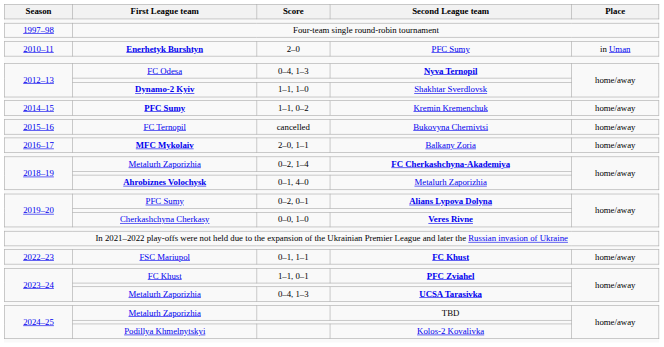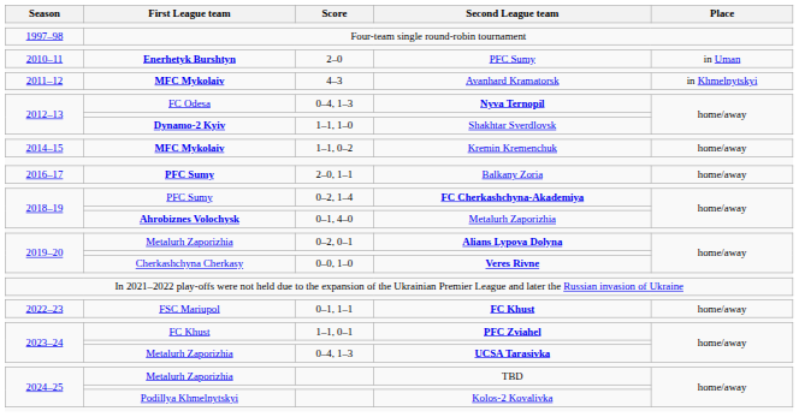 <table class="wikitable" width=85% align=center style="border:2px black; font-size:90%;">
 <tr>
 <th>Season</th>
 <th>First League team</th>
 <th>Score</th>
 <th>Second League team</th>
 <th>Place</th>
 </tr>
 <tr>
 <td colspan=5 style="border:1px black;"></td>
 </tr>
 <tr>
 <td align=center><a href='#'>1997–98</a></td>
 <td align=center colspan=4>Four-team single round-robin tournament</td>
 </tr>
 <tr>
 <td colspan=5 style="border:1px black;"></td>
 </tr>
 <tr>
 <td align=center><a href='#'>2010–11</a></td>
 <td align=center><strong><a href='#'>Enerhetyk Burshtyn</a></strong></td>
 <td align=center>2–0</td>
 <td align=center><a href='#'>PFC Sumy</a></td>
 <td align=center>in <a href='#'>Uman</a></td>
 </tr>
 <tr>
 <td colspan=5 style="border:1px black;"></td>
 </tr>
 <tr>
+<td align=center><a href='#'>2011–12</a></td>
+<td align=center><strong><a href='#'>MFC Mykolaiv</a></strong></td>
+<td align=center>4–3</td>
+<td align=center><a href='#'>Avanhard Kramatorsk</a></td>
+<td align=center>in <a href='#'>Khmelnytskyi</a></td>
+</tr>
+<tr>
 <td colspan=5 style="border:1px black;"></td>
 </tr>
 <tr>
 <td rowspan=3 align=center><a href='#'>2012–13</a></td>
 <td align=center><a href='#'>FC Odesa</a></td>
 <td align=center>0–4, 1–3</td>
 <td align=center><strong><a href='#'>Nyva Ternopil</a></strong></td>
 <td rowspan=3 align=center>home/away</td>
 </tr>
 <tr>
 <td colspan=3 style="border:1px black;"></td>
 </tr>
 <tr>
 <td align=center><strong><a href='#'>Dynamo-2 Kyiv</a></strong></td>
 <td align=center>1–1, 1–0</td>
 <td align=center><a href='#'>Shakhtar Sverdlovsk</a></td>
 </tr>
 <tr>
 <td colspan=5 style="border:1px black;"></td>
 </tr>
 <tr>
 <td align=center><a href='#'>2014–15</a></td>
-<td align=center><strong><a href='#'>PFC Sumy</a></strong></td>
+<td align=center><strong><a href='#'>MFC Mykolaiv</a></strong></td>
 <td align=center>1–1, 0–2</td>
 <td align=center><a href='#'>Kremin Kremenchuk</a></td>
 <td align=center>home/away</td>
 </tr>
 <tr>
 <td colspan=5 style="border:1px black;"></td>
 </tr>
 <tr>
-<td align=center><a href='#'>2015–16</a></td>
-<td align=center><a href='#'>FC Ternopil</a></td>
-<td align=center>cancelled</td>
-<td align=center><a href='#'>Bukovyna Chernivtsi</a></td>
-<td align=center>home/away</td>
-</tr>
-<tr>
 <td colspan=5 style="border:1px black;"></td>
 </tr>
 <tr>
 <td align=center><a href='#'>2016–17</a></td>
-<td align=center><strong><a href='#'>MFC Mykolaiv</a></strong></td>
+<td align=center><strong><a href='#'>PFC Sumy</a></strong></td>
 <td align=center>2–0, 1–1</td>
 <td align=center><a href='#'>Balkany Zoria</a></td>
 <td align=center>home/away</td>
 </tr>
 <tr>
 <td colspan=5 style="border:1px black;"></td>
 </tr>
 <tr>
 <td rowspan=3 align=center><a href='#'>2018–19</a></td>
-<td align=center><a href='#'>Metalurh Zaporizhia</a></td>
+<td align=center><a href='#'>PFC Sumy</a></td>
 <td align=center>0–2, 1–4</td>
 <td align=center><strong><a href='#'>FC Cherkashchyna-Akademiya</a></strong></td>
 <td rowspan=3 align=center>home/away</td>
 </tr>
 <tr>
 <td colspan=3 style="border:1px black;"></td>
 </tr>
 <tr>
 <td align=center><strong><a href='#'>Ahrobiznes Volochysk</a></strong></td>
 <td align=center>0–1, 4–0</td>
 <td align=center><a href='#'>Metalurh Zaporizhia</a></td>
 </tr>
 <tr>
 <td colspan=5 style="border:1px black;"></td>
 </tr>
 <tr>
 <td rowspan=3 align=center><a href='#'>2019–20</a></td>
-<td align=center><a href='#'>PFC Sumy</a></td>
+<td align=center><a href='#'>Metalurh Zaporizhia</a></td>
 <td align=center>0–2, 0–1</td>
 <td align=center><strong><a href='#'>Alians Lypova Dolyna</a></strong></td>
 <td rowspan=3 align=center>home/away</td>
 </tr>
 <tr>
 <td colspan=3 style="border:1px black;"></td>
 </tr>
 <tr>
 <td align=center><a href='#'>Cherkashchyna Cherkasy</a></td>
 <td align=center>0–0, 1–0</td>
 <td align=center><strong><a href='#'>Veres Rivne</a></strong></td>
 </tr>
 <tr>
 <td colspan=5 style="border:1px black;"></td>
 </tr>
 <tr>
 <td align=center colspan=5>In 2021–2022 play-offs were not held due to the expansion of the Ukrainian Premier League and later the <a href='#'>Russian invasion of Ukraine</a></td>
 </tr>
 <tr>
 <td colspan=5 style="border:1px black;"></td>
 </tr>
 <tr>
 <td align=center><a href='#'>2022–23</a></td>
 <td align=center><a href='#'>FSC Mariupol</a></td>
 <td align=center>0–1, 1–1</td>
 <td align=center><strong><a href='#'>FC Khust</a></strong></td>
 <td align=center>home/away</td>
 </tr>
 <tr>
 <td colspan=5 style="border:1px black;"></td>
 </tr>
 <tr>
 <td rowspan=3 align=center><a href='#'>2023–24</a></td>
 <td align=center><a href='#'>FC Khust</a></td>
 <td align=center>1–1, 0–1</td>
 <td align=center><strong><a href='#'>PFC Zviahel</a></strong></td>
 <td rowspan=3 align=center>home/away</td>
 </tr>
 <tr>
 <td colspan=3 style="border:1px black;"></td>
 </tr>
 <tr>
 <td align=center><a href='#'>Metalurh Zaporizhia</a></td>
 <td align=center>0–4, 1–3</td>
 <td align=center><strong><a href='#'>UCSA Tarasivka</a></strong></td>
 </tr>
 <tr>
 <td colspan=5 style="border:1px black;"></td>
 </tr>
 <tr>
 <td rowspan=3 align=center><a href='#'>2024–25</a></td>
 <td align=center><a href='#'>Metalurh Zaporizhia</a></td>
 <td align=center></td>
 <td align=center>TBD</td>
 <td rowspan=3 align=center>home/away</td>
 </tr>
 <tr>
 <td colspan=3 style="border:1px black;"></td>
 </tr>
 <tr>
 <td align=center><a href='#'>Podillya Khmelnytskyi</a></td>
 <td align=center></td>
 <td align=center><a href='#'>Kolos-2 Kovalivka</a></td>
 </tr>
 <tr>
 <td colspan=5 style="border:1px black;"></td>
 </tr>
 <tr>
 </tr>
 </table>
